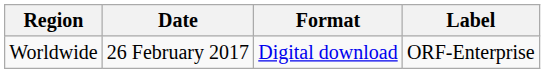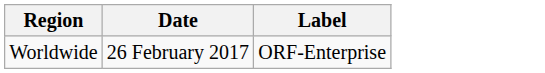 <table class=wikitable>
 <tr>
 <th>Region</th>
 <th>Date</th>
-<th>Format</th>
 <th>Label</th>
 </tr>
 <tr>
 <td>Worldwide</td>
 <td>26 February 2017</td>
-<td><a href='#'>Digital download</a></td>
 <td>ORF-Enterprise</td>
 </tr>
 </table>
